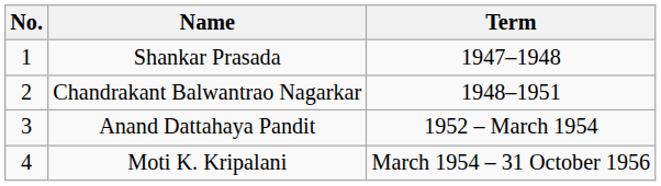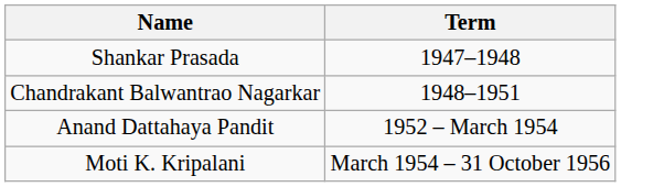 <table class="wikitable">
 <tr>
-<th scope="col">No.</th>
 <th scope="col">Name</th>
 <th scope="col">Term</th>
 </tr>
 <tr align="center">
-<td>1</td>
 <td>Shankar Prasada</td>
 <td>1947–1948</td>
 </tr>
 <tr align="center">
-<td>2</td>
 <td>Chandrakant Balwantrao Nagarkar</td>
 <td>1948–1951</td>
 </tr>
 <tr align="center">
-<td>3</td>
 <td>Anand Dattahaya Pandit</td>
 <td>1952 – March 1954</td>
 </tr>
 <tr align="center">
-<td>4</td>
 <td>Moti K. Kripalani</td>
 <td>March 1954 – 31 October 1956</td>
 </tr>
 </table>
